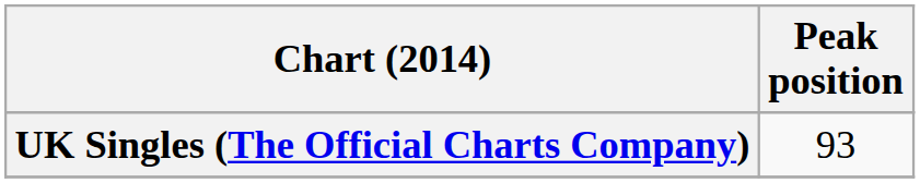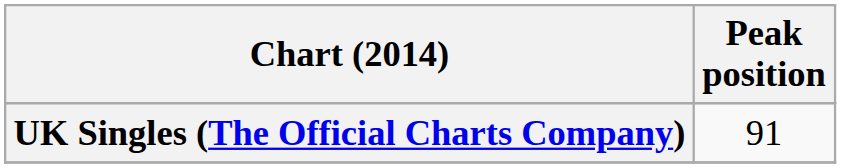 <table class="wikitable sortable plainrowheaders">
 <tr>
 <th>Chart (2014)</th>
 <th>Peak<br>position</th>
 </tr>
 <tr>
 </tr>
 <tr>
 </tr>
 <tr>
 <th scope="row">UK Singles (<a href='#'>The Official Charts Company</a>)</th>
-<td style="text-align:center;">93</td>
+<td style="text-align:center;">91</td>
 </tr>
 <tr>
 </tr>
 </table>
